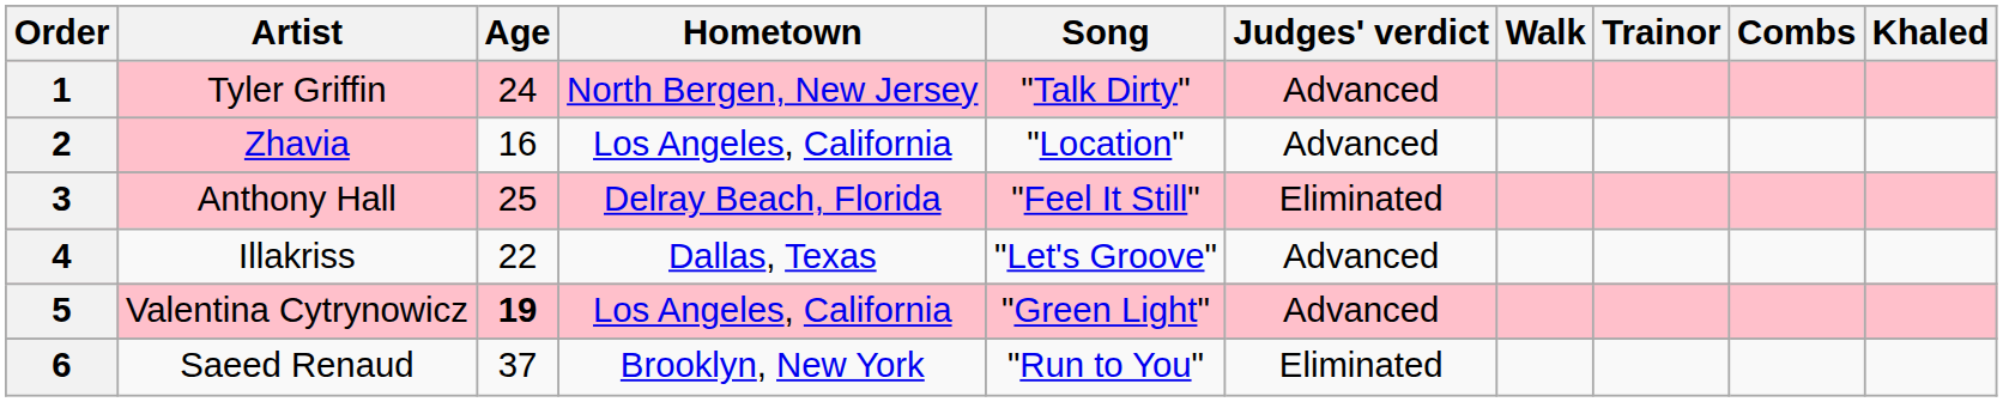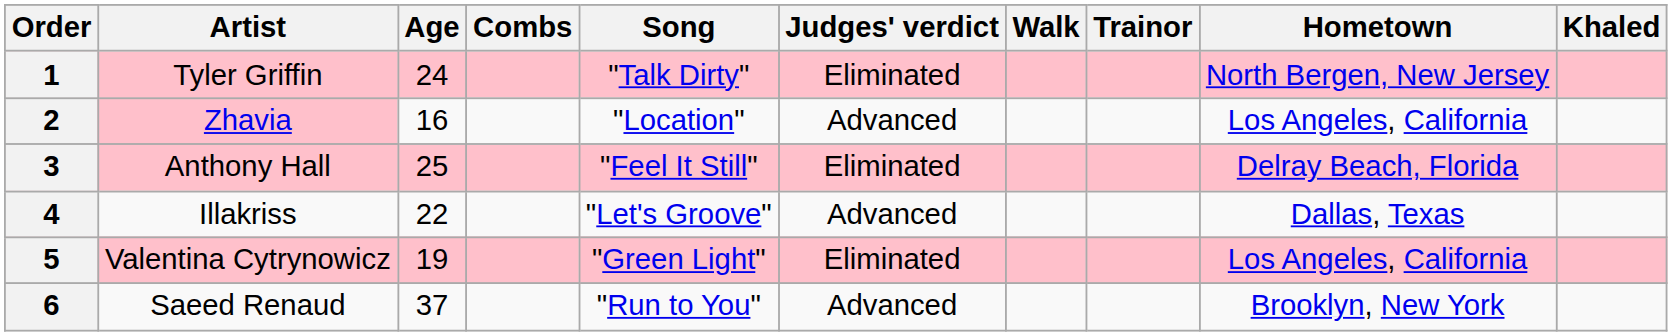 <table class="wikitable plainrowheaders" style="text-align: center;">
 <tr>
 <th>Order</th>
 <th>Artist</th>
 <th>Age</th>
-<th>Hometown</th>
+<th>Combs</th>
 <th>Song</th>
 <th>Judges' verdict</th>
 <th>Walk</th>
 <th>Trainor</th>
-<th>Combs</th>
+<th>Hometown</th>
 <th>Khaled</th>
 </tr>
 <tr style="background:pink;">
 <th>1</th>
 <td>Tyler Griffin</td>
 <td>24</td>
-<td><a href='#'>North Bergen, New Jersey</a></td>
+<td style="text-align:center;"></td>
 <td>"<a href='#'>Talk Dirty</a>"</td>
-<td>Advanced</td>
+<td>Eliminated</td>
 <td style="text-align:center;"></td>
 <td style="text-align:center;"></td>
-<td style="text-align:center;"></td>
+<td><a href='#'>North Bergen, New Jersey</a></td>
 <td style="text-align:center;"></td>
 </tr>
 <tr>
 <th>2</th>
 <td style="background: pink;"><a href='#'>Zhavia</a></td>
 <td>16</td>
-<td><a href='#'>Los Angeles</a>, <a href='#'>California</a></td>
+<td style="text-align:center;"></td>
 <td>"<a href='#'>Location</a>"</td>
 <td>Advanced</td>
 <td style="text-align:center;"></td>
 <td style="text-align:center;"></td>
-<td style="text-align:center;"></td>
+<td><a href='#'>Los Angeles</a>, <a href='#'>California</a></td>
 <td style="text-align:center;"></td>
 </tr>
 <tr style="background:pink;">
 <th>3</th>
 <td>Anthony Hall</td>
 <td>25</td>
-<td><a href='#'>Delray Beach, Florida</a></td>
+<td style="text-align:center;"></td>
 <td>"<a href='#'>Feel It Still</a>"</td>
 <td>Eliminated</td>
 <td style="text-align:center;"></td>
 <td style="text-align:center;"></td>
-<td style="text-align:center;"></td>
+<td><a href='#'>Delray Beach, Florida</a></td>
 <td style="text-align:center;"></td>
 </tr>
 <tr>
 <th>4</th>
 <td>Illakriss</td>
 <td>22</td>
-<td><a href='#'>Dallas</a>, <a href='#'>Texas</a></td>
+<td style="text-align:center;"></td>
 <td>"<a href='#'>Let's Groove</a>"</td>
 <td>Advanced</td>
 <td style="text-align:center;"></td>
 <td style="text-align:center;"></td>
-<td style="text-align:center;"></td>
+<td><a href='#'>Dallas</a>, <a href='#'>Texas</a></td>
 <td style="text-align:center;"></td>
 </tr>
 <tr style="background:pink;">
 <th>5</th>
 <td>Valentina Cytrynowicz</td>
-<td><strong>19</strong></td>
-<td><a href='#'>Los Angeles</a>, <a href='#'>California</a></td>
+<td>19</td>
+<td style="text-align:center;"></td>
 <td>"<a href='#'>Green Light</a>"</td>
-<td>Advanced</td>
+<td>Eliminated</td>
 <td style="text-align:center;"></td>
 <td style="text-align:center;"></td>
-<td style="text-align:center;"></td>
+<td><a href='#'>Los Angeles</a>, <a href='#'>California</a></td>
 <td style="text-align:center;"></td>
 </tr>
 <tr>
 <th>6</th>
 <td>Saeed Renaud</td>
 <td>37</td>
-<td><a href='#'>Brooklyn</a>, <a href='#'>New York</a></td>
+<td style="text-align:center;"></td>
 <td>"<a href='#'>Run to You</a>"</td>
-<td>Eliminated</td>
+<td>Advanced</td>
 <td style="text-align:center;"></td>
 <td style="text-align:center;"></td>
-<td style="text-align:center;"></td>
+<td><a href='#'>Brooklyn</a>, <a href='#'>New York</a></td>
 <td style="text-align:center;"></td>
 </tr>
 </table>
